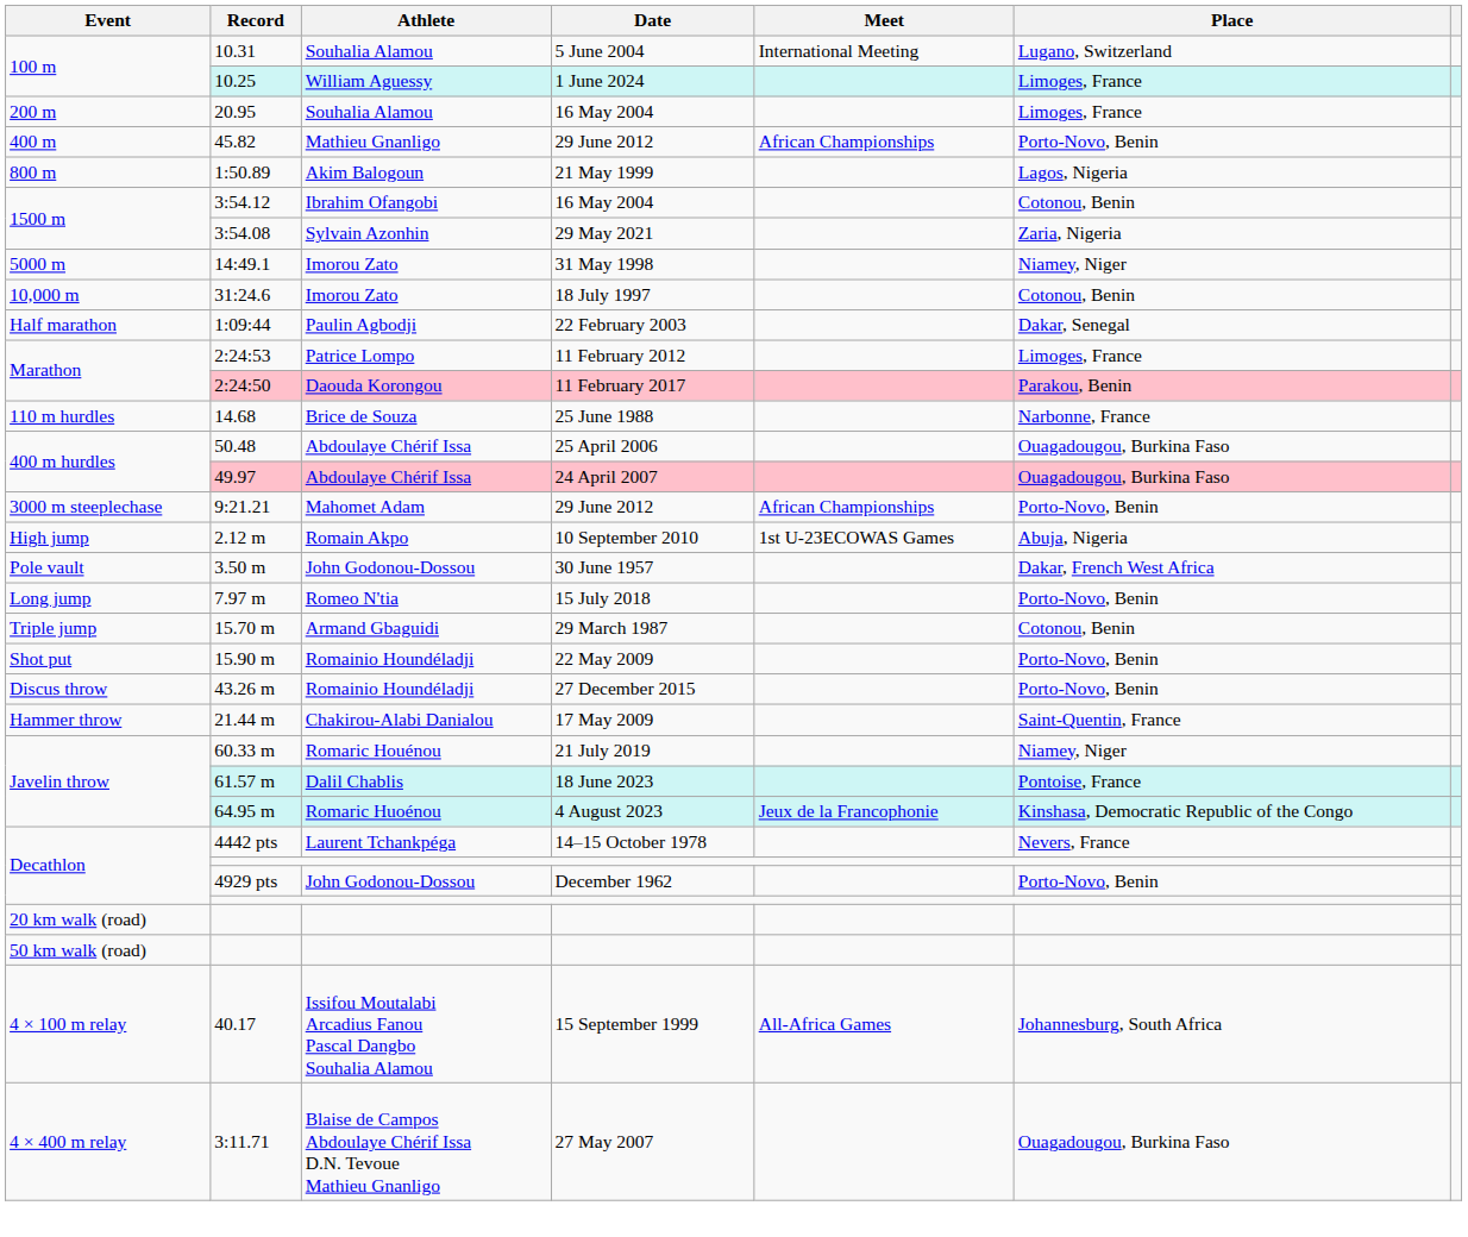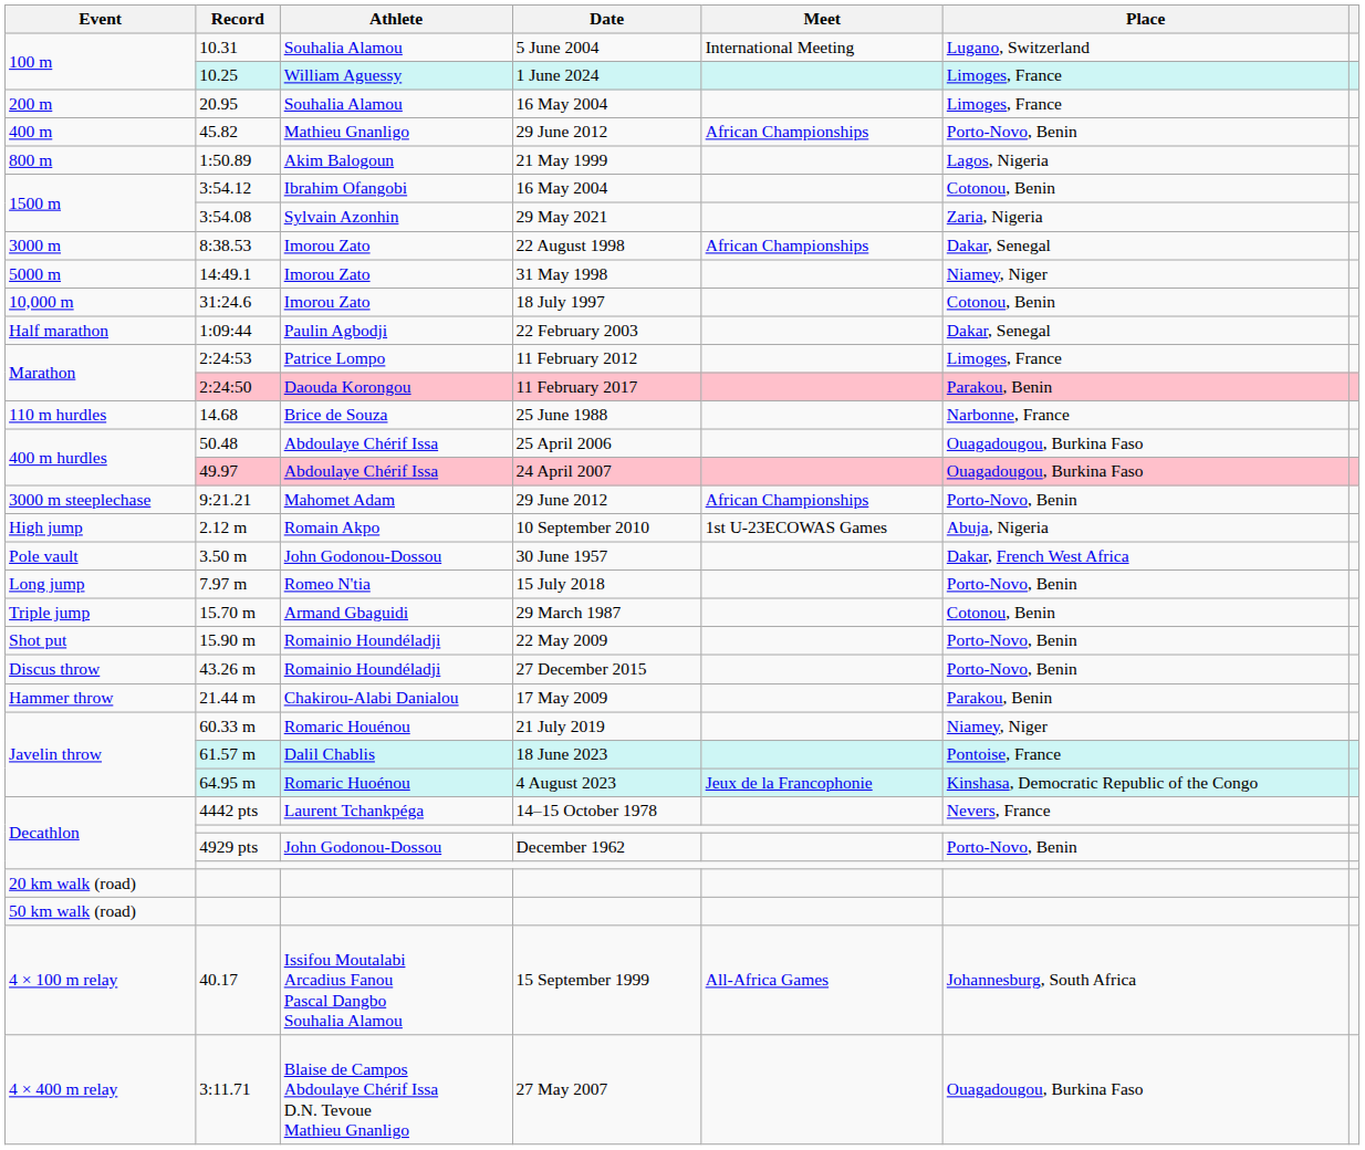 <table class="wikitable" style="font-size:95%; width: 95%;">
 <tr>
 <th>Event</th>
 <th>Record</th>
 <th>Athlete</th>
 <th>Date</th>
 <th>Meet</th>
 <th>Place</th>
 <th></th>
 </tr>
 <tr>
 <td rowspan=2><a href='#'>100 m</a></td>
 <td>10.31 </td>
 <td><a href='#'>Souhalia Alamou</a></td>
 <td>5 June 2004</td>
 <td>International Meeting</td>
 <td><a href='#'>Lugano</a>, Switzerland</td>
 <td></td>
 </tr>
 <tr bgcolor=#CEF6F5>
 <td>10.25 </td>
 <td><a href='#'>William Aguessy</a></td>
 <td>1 June 2024</td>
 <td></td>
 <td><a href='#'>Limoges</a>, France</td>
 <td></td>
 </tr>
 <tr>
 <td><a href='#'>200 m</a></td>
 <td>20.95 </td>
 <td><a href='#'>Souhalia Alamou</a></td>
 <td>16 May 2004</td>
 <td></td>
 <td><a href='#'>Limoges</a>, France</td>
 <td></td>
 </tr>
 <tr>
 <td><a href='#'>400 m</a></td>
 <td>45.82</td>
 <td><a href='#'>Mathieu Gnanligo</a></td>
 <td>29 June 2012</td>
 <td><a href='#'>African Championships</a></td>
 <td><a href='#'>Porto-Novo</a>, Benin</td>
 <td></td>
 </tr>
 <tr>
 <td><a href='#'>800 m</a></td>
 <td>1:50.89</td>
 <td><a href='#'>Akim Balogoun</a></td>
 <td>21 May 1999</td>
 <td></td>
 <td><a href='#'>Lagos</a>, Nigeria</td>
 <td></td>
 </tr>
 <tr>
 <td rowspan=2><a href='#'>1500 m</a></td>
 <td>3:54.12</td>
 <td><a href='#'>Ibrahim Ofangobi</a></td>
 <td>16 May 2004</td>
 <td></td>
 <td><a href='#'>Cotonou</a>, Benin</td>
 <td></td>
 </tr>
 <tr>
 <td>3:54.08</td>
 <td><a href='#'>Sylvain Azonhin</a></td>
 <td>29 May 2021</td>
 <td></td>
 <td><a href='#'>Zaria</a>, Nigeria</td>
+<td></td>
+</tr>
+<tr>
+<td><a href='#'>3000 m</a></td>
+<td>8:38.53</td>
+<td><a href='#'>Imorou Zato</a></td>
+<td>22 August 1998</td>
+<td><a href='#'>African Championships</a></td>
+<td><a href='#'>Dakar</a>, Senegal</td>
 <td></td>
 </tr>
 <tr>
 <td><a href='#'>5000 m</a></td>
 <td>14:49.1 </td>
 <td><a href='#'>Imorou Zato</a></td>
 <td>31 May 1998</td>
 <td></td>
 <td><a href='#'>Niamey</a>, Niger</td>
 <td></td>
 </tr>
 <tr>
 <td><a href='#'>10,000 m</a></td>
 <td>31:24.6 </td>
 <td><a href='#'>Imorou Zato</a></td>
 <td>18 July 1997</td>
 <td></td>
 <td><a href='#'>Cotonou</a>, Benin</td>
 <td></td>
 </tr>
 <tr>
 <td><a href='#'>Half marathon</a></td>
 <td>1:09:44</td>
 <td><a href='#'>Paulin Agbodji</a></td>
 <td>22 February 2003</td>
 <td></td>
 <td><a href='#'>Dakar</a>, Senegal</td>
 <td></td>
 </tr>
 <tr>
 <td rowspan=2><a href='#'>Marathon</a></td>
 <td>2:24:53</td>
 <td><a href='#'>Patrice Lompo</a></td>
 <td>11 February 2012</td>
 <td></td>
 <td><a href='#'>Limoges</a>, France</td>
 <td></td>
 </tr>
 <tr style="background:pink">
 <td>2:24:50</td>
 <td><a href='#'>Daouda Korongou</a></td>
 <td>11 February 2017</td>
 <td></td>
 <td><a href='#'>Parakou</a>, Benin</td>
 <td></td>
 </tr>
 <tr>
 <td><a href='#'>110 m hurdles</a></td>
 <td>14.68 </td>
 <td><a href='#'>Brice de Souza</a></td>
 <td>25 June 1988</td>
 <td></td>
 <td><a href='#'>Narbonne</a>, France</td>
 <td></td>
 </tr>
 <tr>
 <td rowspan=2><a href='#'>400 m hurdles</a></td>
 <td>50.48</td>
 <td><a href='#'>Abdoulaye Chérif Issa</a></td>
 <td>25 April 2006</td>
 <td></td>
 <td><a href='#'>Ouagadougou</a>, Burkina Faso</td>
 <td></td>
 </tr>
 <tr style="background:pink">
 <td>49.97</td>
 <td><a href='#'>Abdoulaye Chérif Issa</a></td>
 <td>24 April 2007</td>
 <td></td>
 <td><a href='#'>Ouagadougou</a>, Burkina Faso</td>
 <td></td>
 </tr>
 <tr>
 <td><a href='#'>3000 m steeplechase</a></td>
 <td>9:21.21</td>
 <td><a href='#'>Mahomet Adam</a></td>
 <td>29 June 2012</td>
 <td><a href='#'>African Championships</a></td>
 <td><a href='#'>Porto-Novo</a>, Benin</td>
 <td></td>
 </tr>
 <tr>
 <td><a href='#'>High jump</a></td>
 <td>2.12 m</td>
 <td><a href='#'>Romain Akpo</a></td>
 <td>10 September 2010</td>
 <td>1st U-23ECOWAS Games</td>
 <td><a href='#'>Abuja</a>, Nigeria</td>
 <td></td>
 </tr>
 <tr>
 <td><a href='#'>Pole vault</a></td>
 <td>3.50 m</td>
 <td><a href='#'>John Godonou-Dossou</a></td>
 <td>30 June 1957</td>
 <td></td>
 <td><a href='#'>Dakar</a>, <a href='#'>French West Africa</a></td>
 <td></td>
 </tr>
 <tr>
 <td><a href='#'>Long jump</a></td>
 <td>7.97 m </td>
 <td><a href='#'>Romeo N'tia</a></td>
 <td>15 July 2018</td>
 <td></td>
 <td><a href='#'>Porto-Novo</a>, Benin</td>
 <td></td>
 </tr>
 <tr>
 <td><a href='#'>Triple jump</a></td>
 <td>15.70 m</td>
 <td><a href='#'>Armand Gbaguidi</a></td>
 <td>29 March 1987</td>
 <td></td>
 <td><a href='#'>Cotonou</a>, Benin</td>
 <td></td>
 </tr>
 <tr>
 <td><a href='#'>Shot put</a></td>
 <td>15.90 m</td>
 <td><a href='#'>Romainio Houndéladji</a></td>
 <td>22 May 2009</td>
 <td></td>
 <td><a href='#'>Porto-Novo</a>, Benin</td>
 <td></td>
 </tr>
 <tr>
 <td><a href='#'>Discus throw</a></td>
 <td>43.26 m</td>
 <td><a href='#'>Romainio Houndéladji</a></td>
 <td>27 December 2015</td>
 <td></td>
 <td><a href='#'>Porto-Novo</a>, Benin</td>
 <td></td>
 </tr>
 <tr>
 <td><a href='#'>Hammer throw</a></td>
 <td>21.44 m</td>
 <td><a href='#'>Chakirou-Alabi Danialou</a></td>
 <td>17 May 2009</td>
 <td></td>
-<td><a href='#'>Saint-Quentin</a>, France</td>
+<td><a href='#'>Parakou</a>, Benin</td>
 <td></td>
 </tr>
 <tr>
 <td rowspan=3><a href='#'>Javelin throw</a></td>
 <td>60.33 m</td>
 <td><a href='#'>Romaric Houénou</a></td>
 <td>21 July 2019</td>
 <td></td>
 <td><a href='#'>Niamey</a>, Niger</td>
 <td></td>
 </tr>
 <tr bgcolor="#CEF6F5">
 <td>61.57 m</td>
 <td><a href='#'>Dalil Chablis</a></td>
 <td>18 June 2023</td>
 <td></td>
 <td><a href='#'>Pontoise</a>, France</td>
 <td></td>
 </tr>
 <tr bgcolor=#CEF6F5>
 <td>64.95 m</td>
 <td><a href='#'>Romaric Huoénou</a></td>
 <td>4 August 2023</td>
 <td><a href='#'>Jeux de la Francophonie</a></td>
 <td><a href='#'>Kinshasa</a>, Democratic Republic of the Congo</td>
 <td></td>
 </tr>
 <tr>
 <td rowspan=4><a href='#'>Decathlon</a></td>
 <td>4442 pts </td>
 <td><a href='#'>Laurent Tchankpéga</a></td>
 <td>14–15 October 1978</td>
 <td></td>
 <td><a href='#'>Nevers</a>, France</td>
 <td></td>
 </tr>
 <tr>
 <td colspan=5></td>
 <td></td>
 </tr>
 <tr>
 <td>4929 pts </td>
 <td><a href='#'>John Godonou-Dossou</a></td>
 <td>December 1962</td>
 <td></td>
 <td><a href='#'>Porto-Novo</a>, Benin</td>
 <td></td>
 </tr>
 <tr>
 <td colspan=5></td>
 <td></td>
 </tr>
 <tr>
 <td><a href='#'>20 km walk</a> (road)</td>
 <td></td>
 <td></td>
 <td></td>
 <td></td>
 <td></td>
 <td></td>
 </tr>
 <tr>
 <td><a href='#'>50 km walk</a> (road)</td>
 <td></td>
 <td></td>
 <td></td>
 <td></td>
 <td></td>
 <td></td>
 </tr>
 <tr>
 <td><a href='#'>4 × 100 m relay</a></td>
 <td>40.17</td>
 <td><br><a href='#'>Issifou Moutalabi</a><br><a href='#'>Arcadius Fanou</a><br><a href='#'>Pascal Dangbo</a><br><a href='#'>Souhalia Alamou</a></td>
 <td>15 September 1999</td>
 <td><a href='#'>All-Africa Games</a></td>
 <td><a href='#'>Johannesburg</a>, South Africa</td>
 <td></td>
 </tr>
 <tr>
 <td><a href='#'>4 × 400 m relay</a></td>
 <td>3:11.71</td>
 <td><br><a href='#'>Blaise de Campos</a><br><a href='#'>Abdoulaye Chérif Issa</a><br>D.N. Tevoue<br><a href='#'>Mathieu Gnanligo</a></td>
 <td>27 May 2007</td>
 <td></td>
 <td><a href='#'>Ouagadougou</a>, Burkina Faso</td>
 <td></td>
 </tr>
 </table>
